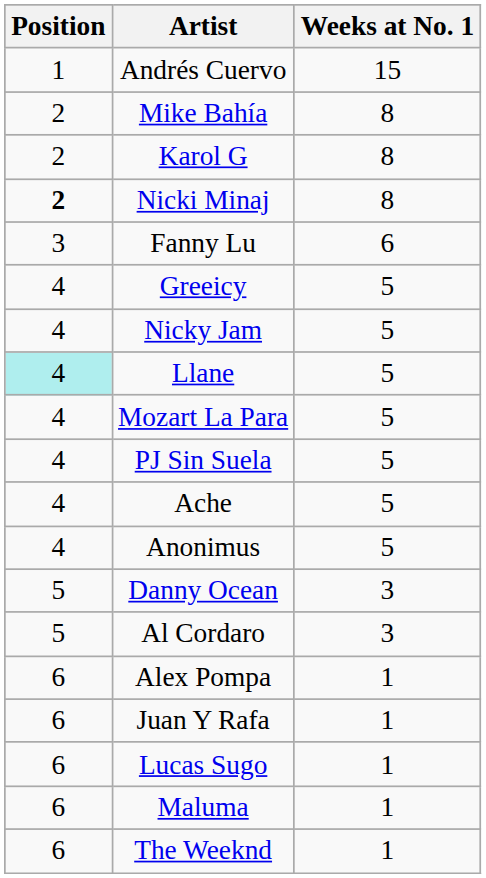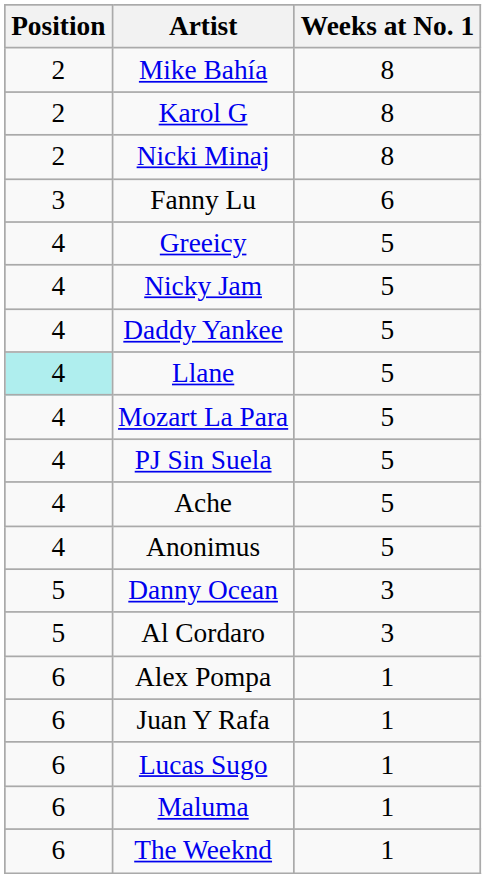 <table class="wikitable plainrowheaders" style="text-align:center;">
 <tr>
 <th scope="col">Position</th>
 <th scope="col">Artist</th>
 <th scope="col">Weeks at No. 1</th>
-</tr>
-<tr>
-<td>1</td>
-<td>Andrés Cuervo</td>
-<td>15</td>
 </tr>
 <tr>
 <td>2</td>
 <td><a href='#'>Mike Bahía</a></td>
 <td>8</td>
 </tr>
 <tr>
 <td>2</td>
 <td><a href='#'>Karol G</a></td>
 <td>8</td>
 </tr>
 <tr>
-<td><strong>2</strong></td>
+<td>2</td>
 <td><a href='#'>Nicki Minaj</a></td>
 <td>8</td>
 </tr>
 <tr>
 <td>3</td>
 <td>Fanny Lu</td>
 <td>6</td>
 </tr>
 <tr>
 <td>4</td>
 <td><a href='#'>Greeicy</a></td>
 <td>5</td>
 </tr>
 <tr>
 <td>4</td>
 <td><a href='#'>Nicky Jam</a></td>
+<td>5</td>
+</tr>
+<tr>
+<td>4</td>
+<td><a href='#'>Daddy Yankee</a></td>
 <td>5</td>
 </tr>
 <tr>
 <td style="background: paleturquoise;">4</td>
 <td><a href='#'>Llane</a></td>
 <td>5</td>
 </tr>
 <tr>
 <td>4</td>
 <td><a href='#'>Mozart La Para</a></td>
 <td>5</td>
 </tr>
 <tr>
 <td>4</td>
 <td><a href='#'>PJ Sin Suela</a></td>
 <td>5</td>
 </tr>
 <tr>
 <td>4</td>
 <td>Ache</td>
 <td>5</td>
 </tr>
 <tr>
 <td>4</td>
 <td>Anonimus</td>
 <td>5</td>
 </tr>
 <tr>
 <td>5</td>
 <td><a href='#'>Danny Ocean</a></td>
 <td>3</td>
 </tr>
 <tr>
 <td>5</td>
 <td>Al Cordaro</td>
 <td>3</td>
 </tr>
 <tr>
 <td>6</td>
 <td>Alex Pompa</td>
 <td>1</td>
 </tr>
 <tr>
 <td>6</td>
 <td>Juan Y Rafa</td>
 <td>1</td>
 </tr>
 <tr>
 <td>6</td>
 <td><a href='#'>Lucas Sugo</a></td>
 <td>1</td>
 </tr>
 <tr>
 <td>6</td>
 <td><a href='#'>Maluma</a></td>
 <td>1</td>
 </tr>
 <tr>
 <td>6</td>
 <td><a href='#'>The Weeknd</a></td>
 <td>1</td>
 </tr>
 <tr>
 </tr>
 </table>
